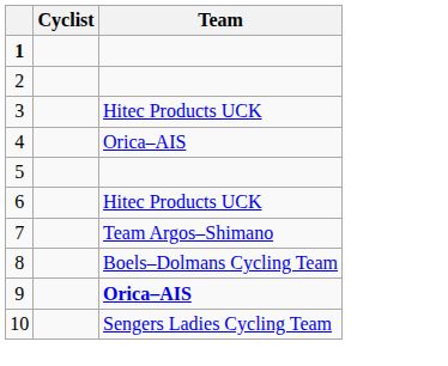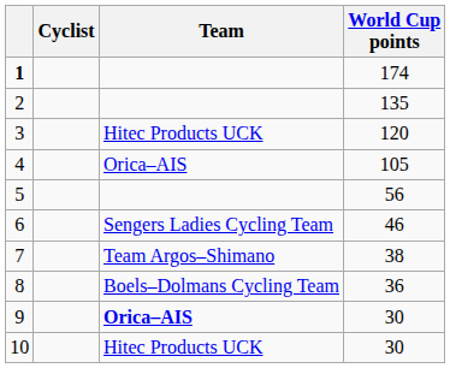 <table class="wikitable">
 <tr style="background:#ccccff;">
 <th></th>
 <th>Cyclist</th>
 <th>Team</th>
+<th><a href='#'>World Cup</a><br>points</th>
 </tr>
 <tr>
 <td align=center><strong>1</strong></td>
 <td></td>
 <td></td>
+<td align=center>174</td>
 </tr>
 <tr>
 <td align=center>2</td>
 <td></td>
 <td></td>
+<td align=center>135</td>
 </tr>
 <tr>
 <td align=center>3</td>
 <td></td>
 <td><a href='#'>Hitec Products UCK</a></td>
+<td align=center>120</td>
 </tr>
 <tr>
 <td align=center>4</td>
 <td></td>
 <td><a href='#'>Orica–AIS</a></td>
+<td align=center>105</td>
 </tr>
 <tr>
 <td align=center>5</td>
 <td></td>
 <td></td>
+<td align=center>56</td>
 </tr>
 <tr>
 <td align=center>6</td>
 <td></td>
-<td><a href='#'>Hitec Products UCK</a></td>
+<td><a href='#'>Sengers Ladies Cycling Team</a></td>
+<td align=center>46</td>
 </tr>
 <tr>
 <td align=center>7</td>
 <td></td>
 <td><a href='#'>Team Argos–Shimano</a></td>
+<td align=center>38</td>
 </tr>
 <tr>
 <td align=center>8</td>
 <td></td>
 <td><a href='#'>Boels–Dolmans Cycling Team</a></td>
+<td align=center>36</td>
 </tr>
 <tr>
 <td align=center>9</td>
 <td></td>
 <td><strong><a href='#'>Orica–AIS</a></strong></td>
+<td align=center>30</td>
 </tr>
 <tr>
 <td align=center>10</td>
 <td></td>
-<td><a href='#'>Sengers Ladies Cycling Team</a></td>
+<td><a href='#'>Hitec Products UCK</a></td>
+<td align=center>30</td>
 </tr>
 </table>
